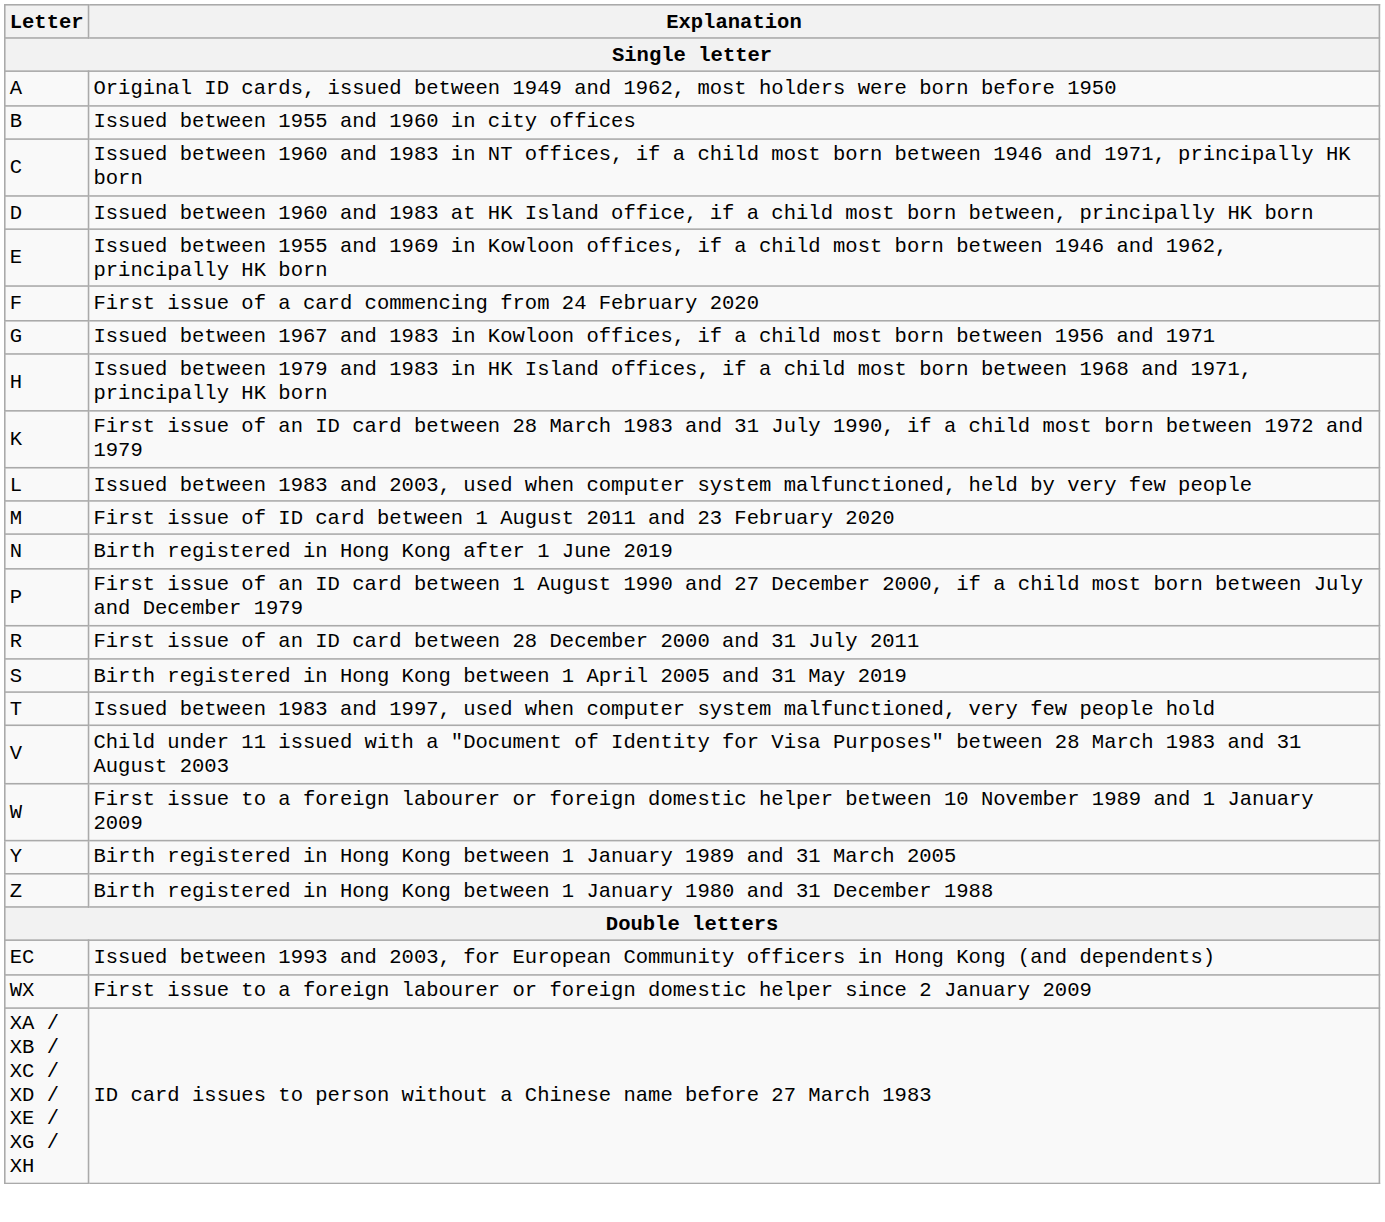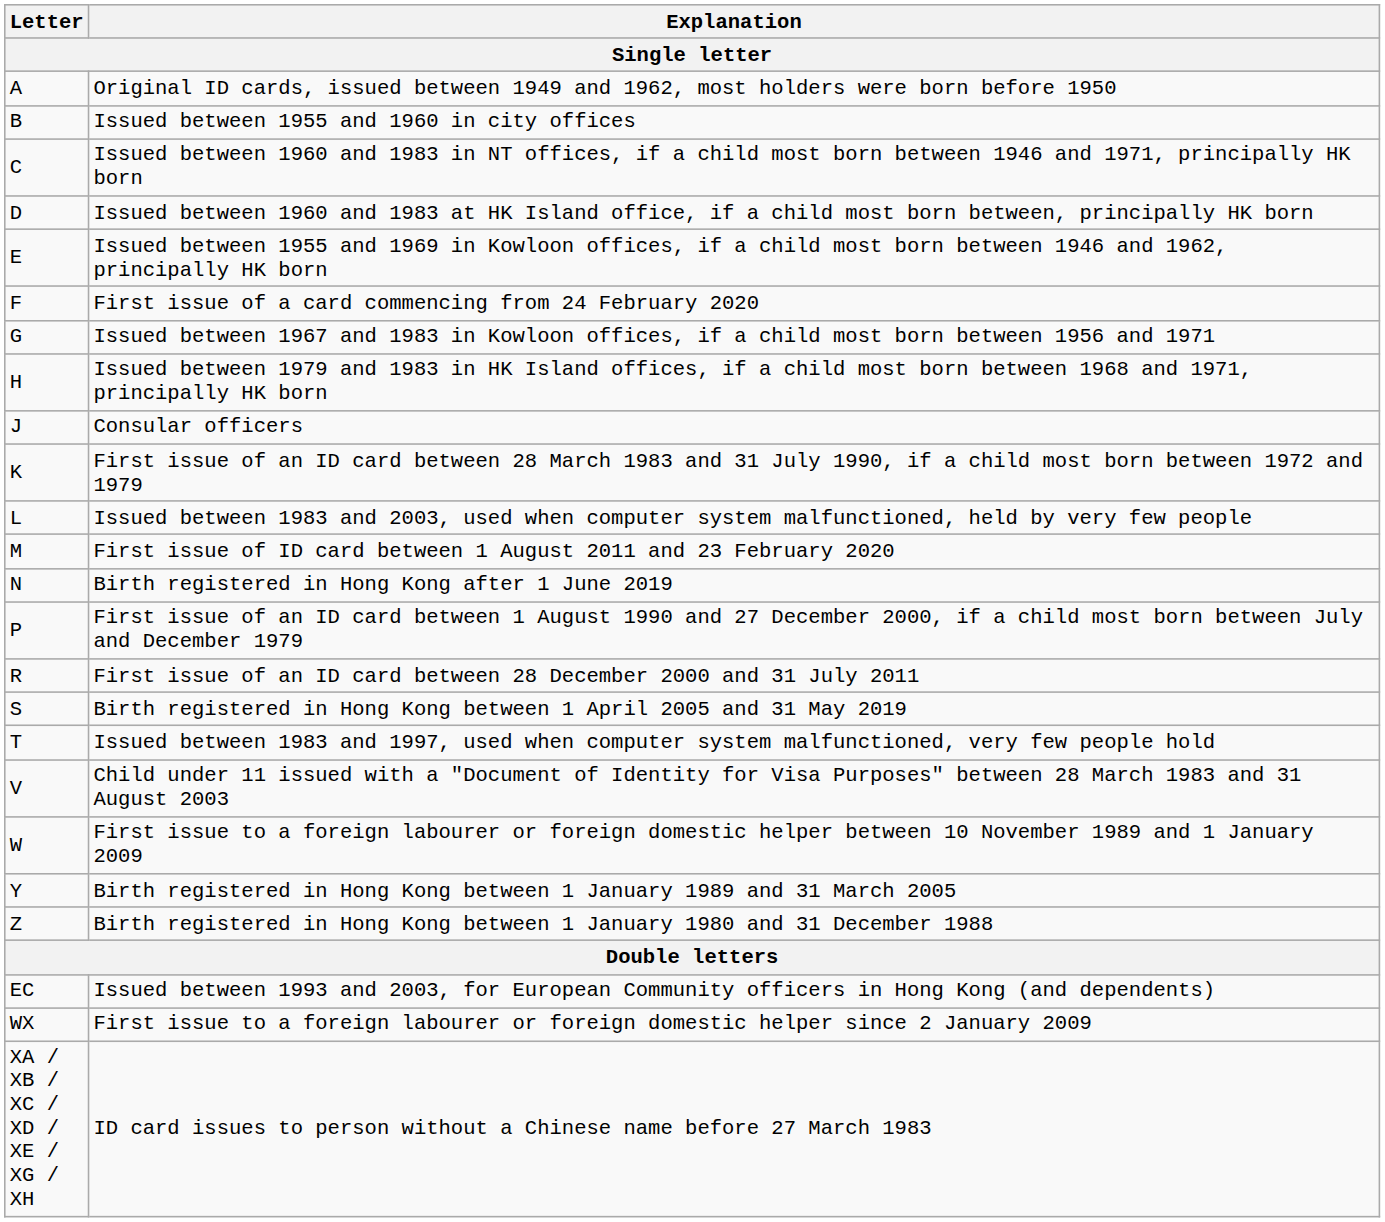 <table class="wikitable">
 <tr>
 <th>Letter</th>
 <th>Explanation</th>
 </tr>
 <tr>
 <th colspan="2">Single letter</th>
 </tr>
 <tr>
 <td>A</td>
 <td>Original ID cards, issued between 1949 and 1962, most holders were born before 1950</td>
 </tr>
 <tr>
 <td>B</td>
 <td>Issued between 1955 and 1960 in city offices</td>
 </tr>
 <tr>
 <td>C</td>
 <td>Issued between 1960 and 1983 in NT offices, if a child most born between 1946 and 1971, principally HK born</td>
 </tr>
 <tr>
 <td>D</td>
 <td>Issued between 1960 and 1983 at HK Island office, if a child most born between, principally HK born</td>
 </tr>
 <tr>
 <td>E</td>
 <td>Issued between 1955 and 1969 in Kowloon offices, if a child most born between 1946 and 1962, principally HK born</td>
 </tr>
 <tr>
 <td>F</td>
 <td>First issue of a card commencing from 24 February 2020</td>
 </tr>
 <tr>
 <td>G</td>
 <td>Issued between 1967 and 1983 in Kowloon offices, if a child most born between 1956 and 1971</td>
 </tr>
 <tr>
 <td>H</td>
 <td>Issued between 1979 and 1983 in HK Island offices, if a child most born between 1968 and 1971, principally HK born</td>
+</tr>
+<tr>
+<td>J</td>
+<td>Consular officers</td>
 </tr>
 <tr>
 <td>K</td>
 <td>First issue of an ID card between 28 March 1983 and 31 July 1990, if a child most born between 1972 and 1979</td>
 </tr>
 <tr>
 <td>L</td>
 <td>Issued between 1983 and 2003, used when computer system malfunctioned, held by very few people</td>
 </tr>
 <tr>
 <td>M</td>
 <td>First issue of ID card between 1 August 2011 and 23 February 2020</td>
 </tr>
 <tr>
 <td>N</td>
 <td>Birth registered in Hong Kong after 1 June 2019</td>
 </tr>
 <tr>
 <td>P</td>
 <td>First issue of an ID card between 1 August 1990 and 27 December 2000, if a child most born between July and December 1979</td>
 </tr>
 <tr>
 <td>R</td>
 <td>First issue of an ID card between 28 December 2000 and 31 July 2011</td>
 </tr>
 <tr>
 <td>S</td>
 <td>Birth registered in Hong Kong between 1 April 2005 and 31 May 2019</td>
 </tr>
 <tr>
 <td>T</td>
 <td>Issued between 1983 and 1997, used when computer system malfunctioned, very few people hold</td>
 </tr>
 <tr>
 <td>V</td>
 <td>Child under 11 issued with a "Document of Identity for Visa Purposes" between 28 March 1983 and 31 August 2003</td>
 </tr>
 <tr>
 <td>W</td>
 <td>First issue to a foreign labourer or foreign domestic helper between 10 November 1989 and 1 January 2009</td>
 </tr>
 <tr>
 <td>Y</td>
 <td>Birth registered in Hong Kong between 1 January 1989 and 31 March 2005</td>
 </tr>
 <tr>
 <td>Z</td>
 <td>Birth registered in Hong Kong between 1 January 1980 and 31 December 1988</td>
 </tr>
 <tr>
 <th colspan="2">Double letters</th>
 </tr>
 <tr>
 <td>EC</td>
 <td>Issued between 1993 and 2003, for European Community officers in Hong Kong (and dependents)</td>
 </tr>
 <tr>
 <td>WX</td>
 <td>First issue to a foreign labourer or foreign domestic helper since 2 January 2009</td>
 </tr>
 <tr>
 <td>XA /<br> XB /<br> XC / <br>XD / <br>XE / <br>XG / <br>XH</td>
 <td>ID card issues to person without a Chinese name before 27 March 1983</td>
 </tr>
 </table>
